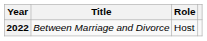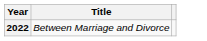 <table class="wikitable  plainrowheaders">
 <tr>
 <th scope="col">Year</th>
 <th scope="col">Title</th>
-<th scope="col">Role</th>
 <th scope="col" class="unsortable"></th>
 </tr>
 <tr>
 <th scope="row">2022</th>
 <td><em>Between Marriage and Divorce</em></td>
-<td>Host</td>
 <td></td>
 </tr>
 </table>
